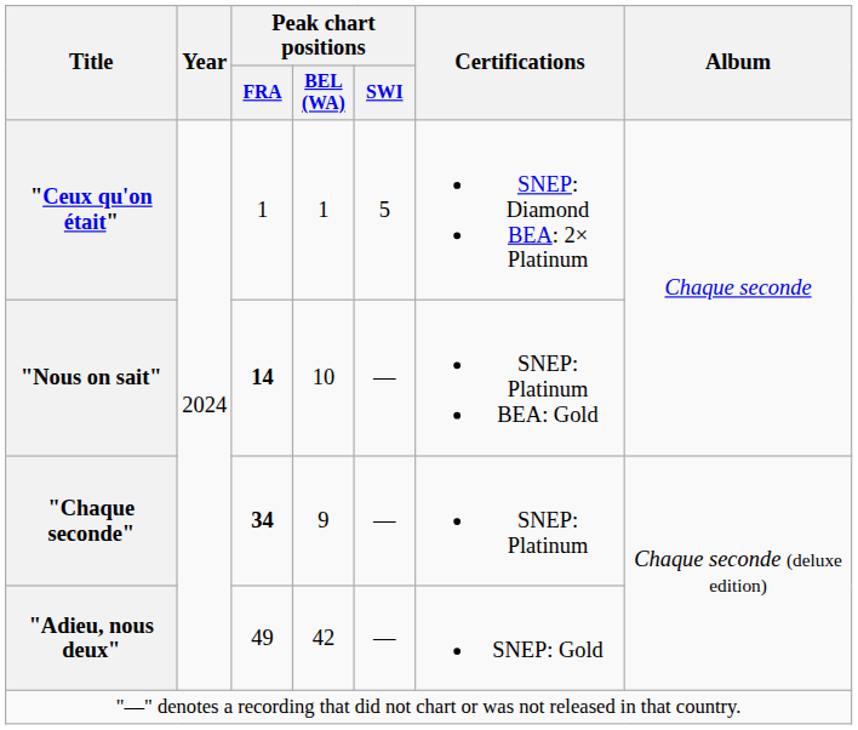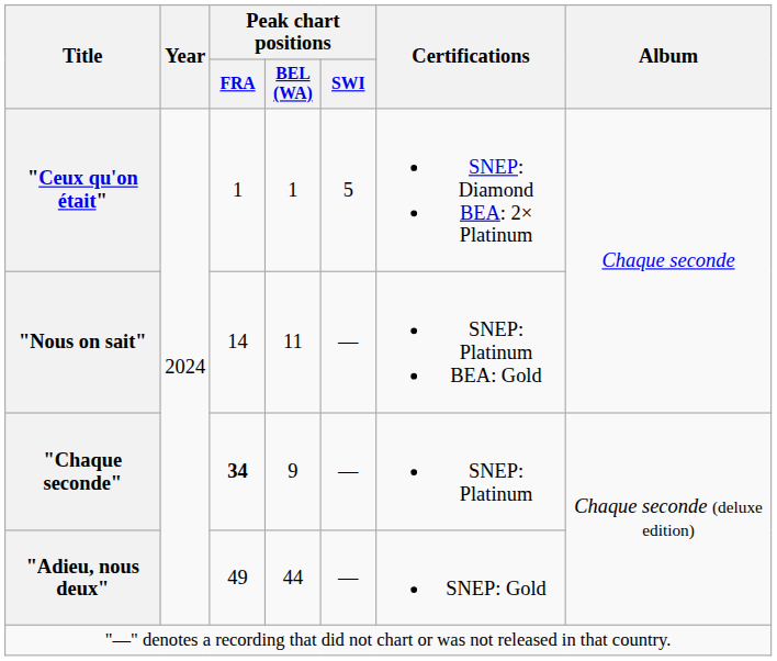 <table class="wikitable plainrowheaders" style="text-align:center;">
 <tr>
 <th scope="col" rowspan="2">Title</th>
 <th scope="col" rowspan="2">Year</th>
 <th scope="col" colspan="3">Peak chart positions</th>
 <th scope="col" rowspan="2">Certifications</th>
 <th scope="col" rowspan="2">Album</th>
 </tr>
 <tr>
 <th scope="col" style="width:2.75em;font-size:85%;"><a href='#'>FRA</a><br></th>
 <th scope="col" style="width:2.75em;font-size:85%;"><a href='#'>BEL<br>(WA)</a><br></th>
 <th scope="col" style="width:2.75em;font-size:85%;"><a href='#'>SWI</a><br></th>
 </tr>
 <tr>
 <th scope="row">"<a href='#'>Ceux qu'on était</a>"</th>
 <td rowspan="4">2024</td>
 <td>1</td>
 <td>1</td>
 <td>5</td>
 <td><br><ul><li><a href='#'>SNEP</a>: Diamond</li><li><a href='#'>BEA</a>: 2× Platinum</li></ul></td>
 <td rowspan="2"><em><a href='#'>Chaque seconde</a></em></td>
 </tr>
 <tr>
 <th scope="row">"Nous on sait"</th>
-<td><strong>14</strong></td>
-<td>10</td>
+<td>14</td>
+<td>11</td>
 <td>—</td>
 <td><br><ul><li>SNEP: Platinum</li><li>BEA: Gold</li></ul></td>
 </tr>
 <tr>
 <th scope="row">"Chaque seconde"<br></th>
 <td><strong>34</strong></td>
 <td>9</td>
 <td>—</td>
 <td><br><ul><li>SNEP: Platinum</li></ul></td>
 <td rowspan="2"><em>Chaque seconde</em> <small>(deluxe edition)</small></td>
 </tr>
 <tr>
 <th scope="row">"Adieu, nous deux"</th>
 <td>49</td>
-<td>42</td>
+<td>44</td>
 <td>—</td>
 <td><br><ul><li>SNEP: Gold</li></ul></td>
 </tr>
 <tr>
 <td colspan="14" style="font-size:90%">"—" denotes a recording that did not chart or was not released in that country.</td>
 </tr>
 </table>
